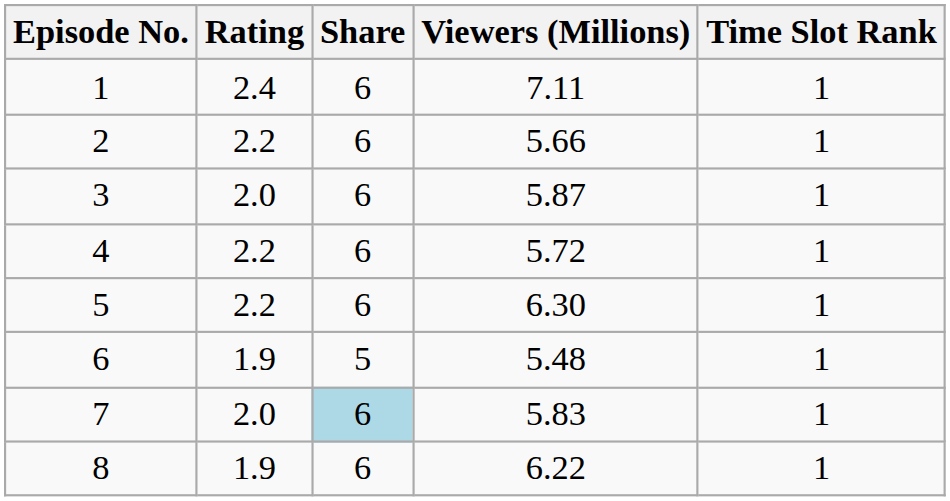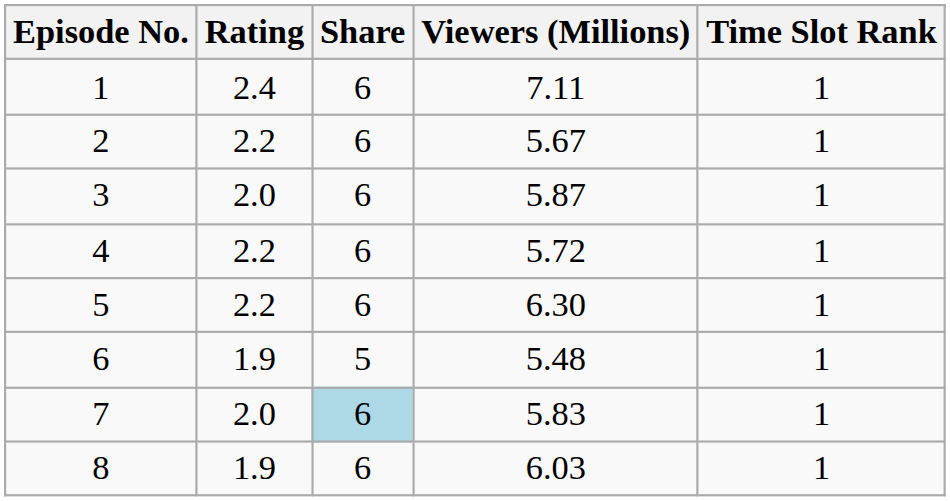 <table class="wikitable" style="text-align: center">
 <tr>
 <th>Episode No.</th>
 <th>Rating</th>
 <th>Share</th>
 <th>Viewers (Millions)</th>
 <th>Time Slot Rank</th>
 </tr>
 <tr>
 <td>1</td>
 <td>2.4</td>
 <td>6</td>
 <td>7.11</td>
 <td>1</td>
 </tr>
 <tr>
 <td>2</td>
 <td>2.2</td>
 <td>6</td>
-<td>5.66</td>
+<td>5.67</td>
 <td>1</td>
 </tr>
 <tr>
 <td>3</td>
 <td>2.0</td>
 <td>6</td>
 <td>5.87</td>
 <td>1</td>
 </tr>
 <tr>
 <td>4</td>
 <td>2.2</td>
 <td>6</td>
 <td>5.72</td>
 <td>1</td>
 </tr>
 <tr>
 <td>5</td>
 <td>2.2</td>
 <td>6</td>
 <td>6.30</td>
 <td>1</td>
 </tr>
 <tr>
 <td>6</td>
 <td>1.9</td>
 <td>5</td>
 <td>5.48</td>
 <td>1</td>
 </tr>
 <tr>
 <td>7</td>
 <td>2.0</td>
 <td style="background: lightblue;">6</td>
 <td>5.83</td>
 <td>1</td>
 </tr>
 <tr>
 <td>8</td>
 <td>1.9</td>
 <td>6</td>
-<td>6.22</td>
+<td>6.03</td>
 <td>1</td>
 </tr>
 </table>
